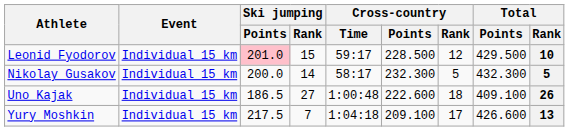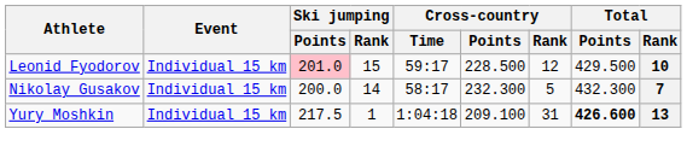 <table class="wikitable" style="font-size:90%">
 <tr>
 <th rowspan="2">Athlete</th>
 <th rowspan="2">Event</th>
 <th colspan="2">Ski jumping</th>
 <th colspan="3">Cross-country</th>
 <th colspan="2">Total</th>
 </tr>
 <tr>
 <th>Points</th>
 <th>Rank</th>
 <th>Time</th>
 <th>Points</th>
 <th>Rank</th>
 <th>Points</th>
 <th>Rank</th>
 </tr>
 <tr>
 <td><a href='#'>Leonid Fyodorov</a></td>
 <td><a href='#'>Individual 15 km</a></td>
 <td align="center" style="background: pink;">201.0</td>
 <td align="center">15</td>
 <td align="center">59:17</td>
 <td align="center">228.500</td>
 <td align="center">12</td>
 <td align="center">429.500</td>
 <th align="center">10</th>
 </tr>
 <tr>
 <td><a href='#'>Nikolay Gusakov</a></td>
 <td><a href='#'>Individual 15 km</a></td>
 <td align="center">200.0</td>
 <td align="center">14</td>
 <td align="center">58:17</td>
 <td align="center">232.300</td>
 <td align="center">5</td>
 <td align="center">432.300</td>
-<th align="center">5</th>
-</tr>
-<tr>
-<td><a href='#'>Uno Kajak</a></td>
-<td><a href='#'>Individual 15 km</a></td>
-<td align="center">186.5</td>
-<td align="center">27</td>
-<td align="center">1:00:48</td>
-<td align="center">222.600</td>
-<td align="center">18</td>
-<td align="center">409.100</td>
-<th align="center">26</th>
+<th align="center">7</th>
 </tr>
 <tr>
 <td><a href='#'>Yury Moshkin</a></td>
 <td><a href='#'>Individual 15 km</a></td>
 <td align="center">217.5</td>
-<td align="center">7</td>
+<td align="center">1</td>
 <td align="center">1:04:18</td>
 <td align="center">209.100</td>
-<td align="center">17</td>
-<td align="center">426.600</td>
+<td align="center">31</td>
+<td align="center"><strong>426.600</strong></td>
 <th align="center">13</th>
 </tr>
 </table>
